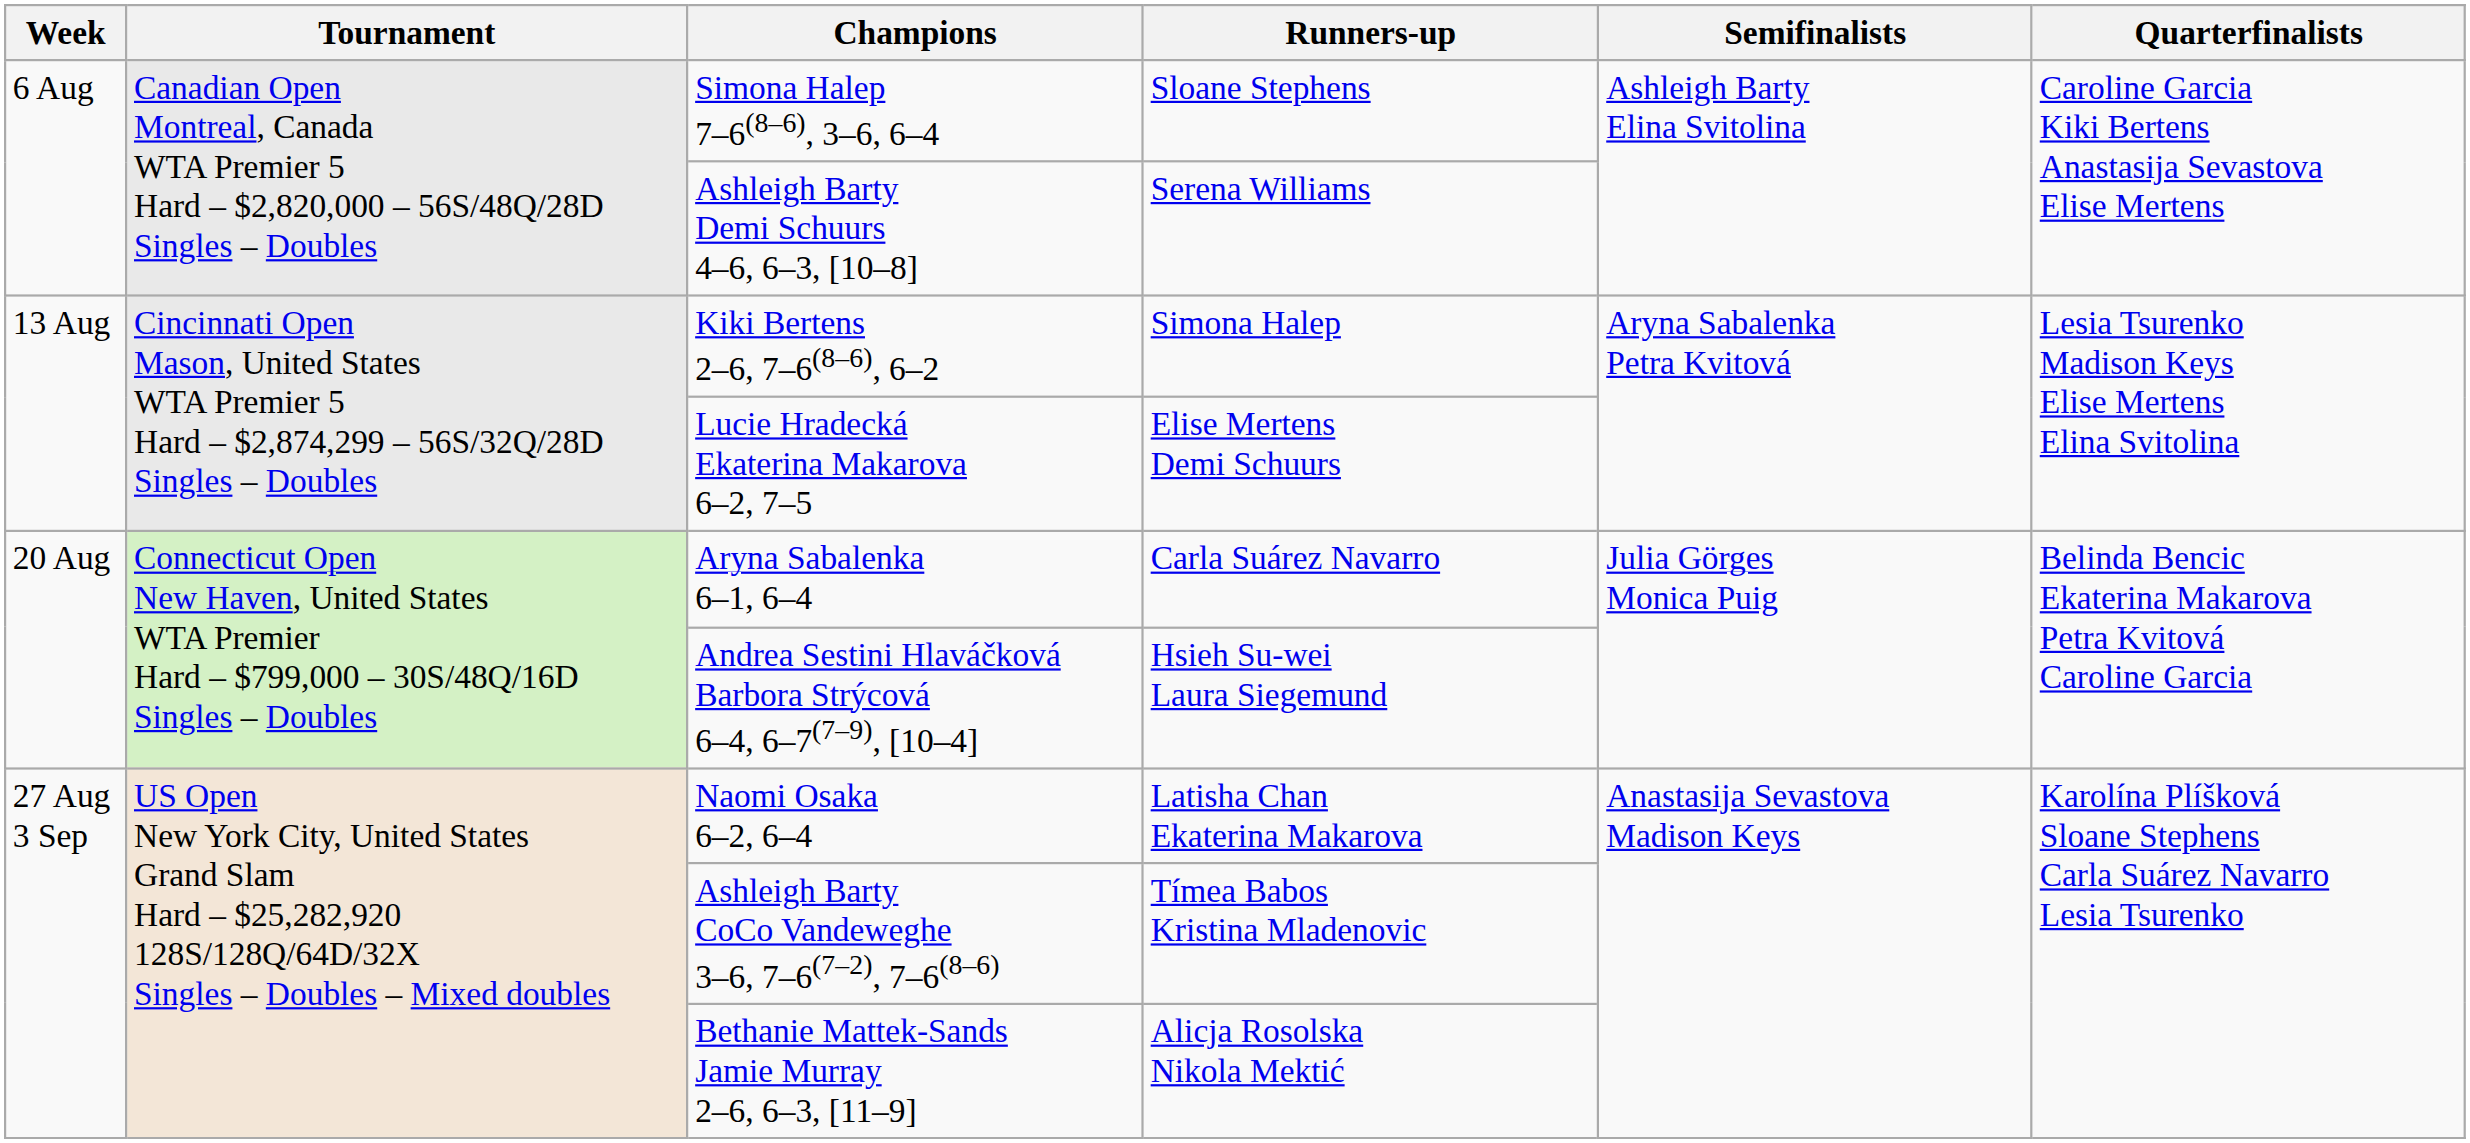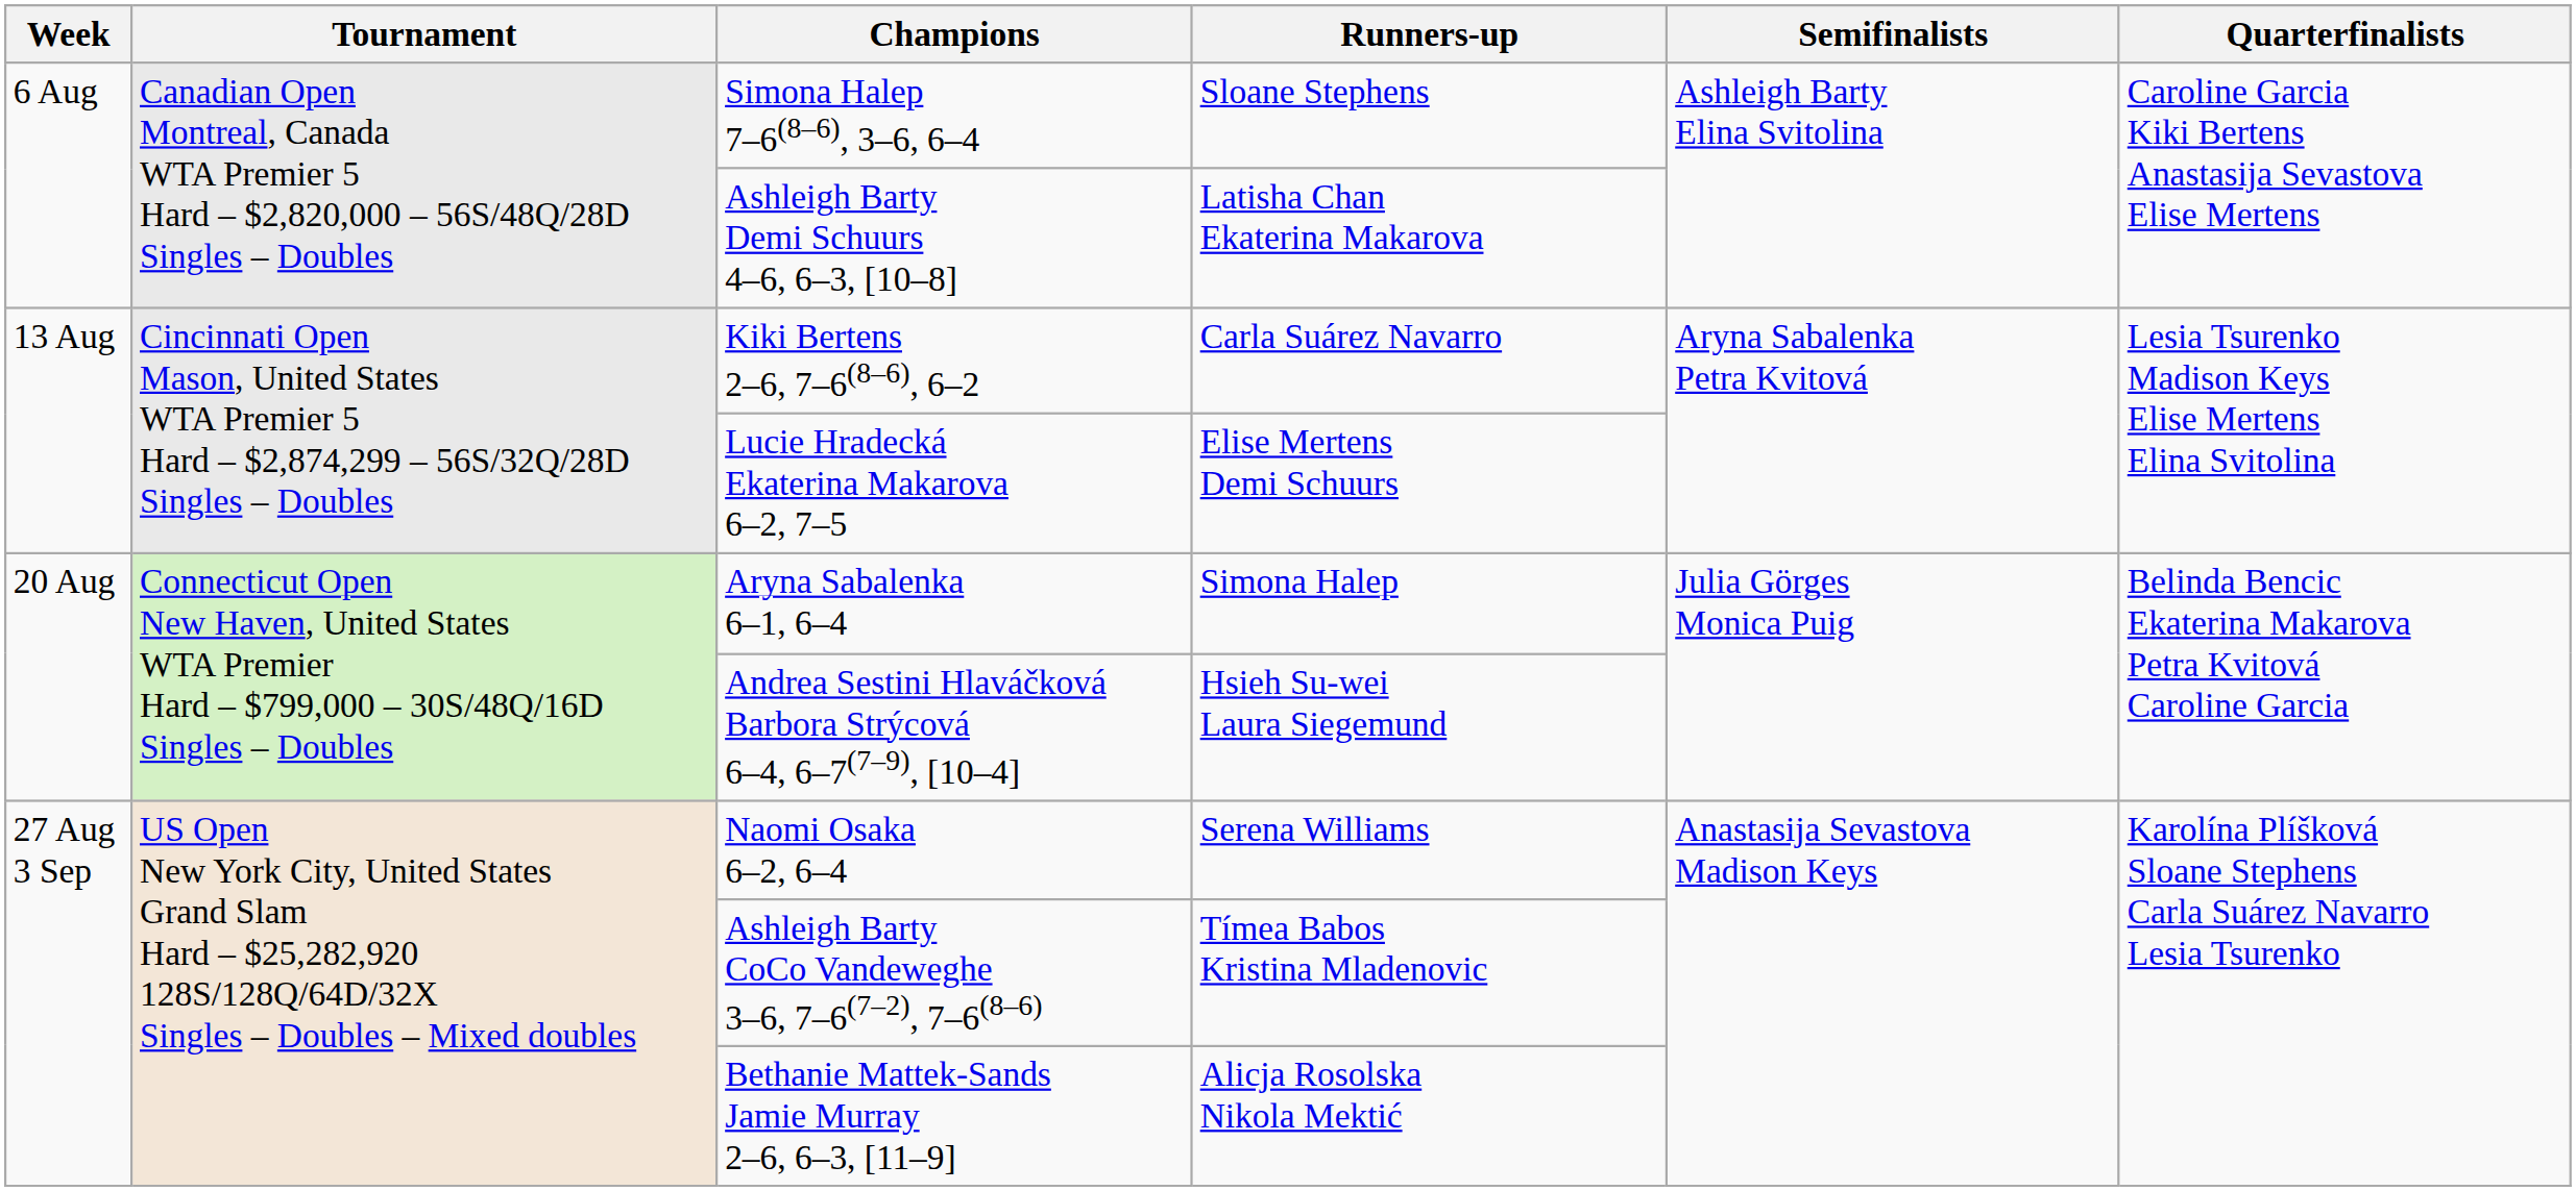 <table class=wikitable style=font-size:95%>
 <tr>
 <th style="width:48px;">Week</th>
 <th style="width:248px;">Tournament</th>
 <th style="width:200px;">Champions</th>
 <th style="width:200px;">Runners-up</th>
 <th style="width:190px;">Semifinalists</th>
 <th style="width:190px;">Quarterfinalists</th>
 </tr>
 <tr valign=top>
 <td rowspan=2>6 Aug</td>
 <td style="background:#E9E9E9;" rowspan="2"><a href='#'>Canadian Open</a><br><a href='#'>Montreal</a>, Canada<br>WTA Premier 5<br>Hard – $2,820,000 – 56S/48Q/28D<br><a href='#'>Singles</a> – <a href='#'>Doubles</a></td>
 <td> <a href='#'>Simona Halep</a> <br> 7–6<sup>(8–6)</sup>, 3–6, 6–4</td>
 <td> <a href='#'>Sloane Stephens</a></td>
 <td rowspan=2> <a href='#'>Ashleigh Barty</a> <br>  <a href='#'>Elina Svitolina</a></td>
 <td rowspan=2> <a href='#'>Caroline Garcia</a> <br> <a href='#'>Kiki Bertens</a> <br> <a href='#'>Anastasija Sevastova</a> <br>  <a href='#'>Elise Mertens</a></td>
 </tr>
 <tr valign=top>
 <td> <a href='#'>Ashleigh Barty</a> <br>  <a href='#'>Demi Schuurs</a> <br> 4–6, 6–3, [10–8]</td>
-<td> <a href='#'>Serena Williams</a></td>
+<td> <a href='#'>Latisha Chan</a> <br>  <a href='#'>Ekaterina Makarova</a></td>
 </tr>
 <tr valign=top>
 <td rowspan=2>13 Aug</td>
 <td style="background:#E9E9E9;" rowspan="2"><a href='#'>Cincinnati Open</a><br><a href='#'>Mason</a>, United States<br>WTA Premier 5<br>Hard – $2,874,299 – 56S/32Q/28D<br><a href='#'>Singles</a> – <a href='#'>Doubles</a></td>
 <td> <a href='#'>Kiki Bertens</a> <br> 2–6, 7–6<sup>(8–6)</sup>, 6–2</td>
-<td> <a href='#'>Simona Halep</a></td>
+<td> <a href='#'>Carla Suárez Navarro</a></td>
 <td rowspan=2> <a href='#'>Aryna Sabalenka</a> <br>  <a href='#'>Petra Kvitová</a></td>
 <td rowspan=2> <a href='#'>Lesia Tsurenko</a> <br> <a href='#'>Madison Keys</a> <br> <a href='#'>Elise Mertens</a> <br>  <a href='#'>Elina Svitolina</a></td>
 </tr>
 <tr valign=top>
 <td> <a href='#'>Lucie Hradecká</a> <br>  <a href='#'>Ekaterina Makarova</a> <br> 6–2, 7–5</td>
 <td> <a href='#'>Elise Mertens</a> <br>  <a href='#'>Demi Schuurs</a></td>
 </tr>
 <tr valign=top>
 <td rowspan=2>20 Aug</td>
 <td style="background:#D4F1C5;" rowspan="2"><a href='#'>Connecticut Open</a><br><a href='#'>New Haven</a>, United States<br>WTA Premier<br>Hard – $799,000 – 30S/48Q/16D<br><a href='#'>Singles</a> – <a href='#'>Doubles</a></td>
 <td> <a href='#'>Aryna Sabalenka</a> <br> 6–1, 6–4</td>
-<td> <a href='#'>Carla Suárez Navarro</a></td>
+<td> <a href='#'>Simona Halep</a></td>
 <td rowspan=2> <a href='#'>Julia Görges</a> <br>  <a href='#'>Monica Puig</a></td>
 <td rowspan=2> <a href='#'>Belinda Bencic</a> <br> <a href='#'>Ekaterina Makarova</a> <br> <a href='#'>Petra Kvitová</a> <br>  <a href='#'>Caroline Garcia</a></td>
 </tr>
 <tr valign=top>
 <td> <a href='#'>Andrea Sestini Hlaváčková</a> <br>  <a href='#'>Barbora Strýcová</a> <br> 6–4, 6–7<sup>(7–9)</sup>, [10–4]</td>
 <td> <a href='#'>Hsieh Su-wei</a> <br>  <a href='#'>Laura Siegemund</a></td>
 </tr>
 <tr valign=top>
 <td rowspan=3>27 Aug <br>3 Sep</td>
 <td style="background:#F3E6D7;" rowspan="3"><a href='#'>US Open</a><br>New York City, United States<br>Grand Slam<br>Hard – $25,282,920<br>128S/128Q/64D/32X<br><a href='#'>Singles</a> – <a href='#'>Doubles</a> – <a href='#'>Mixed doubles</a></td>
 <td> <a href='#'>Naomi Osaka</a> <br> 6–2, 6–4</td>
-<td> <a href='#'>Latisha Chan</a> <br>  <a href='#'>Ekaterina Makarova</a></td>
+<td> <a href='#'>Serena Williams</a></td>
 <td rowspan=3> <a href='#'>Anastasija Sevastova</a><br> <a href='#'>Madison Keys</a></td>
 <td rowspan=3> <a href='#'>Karolína Plíšková</a><br> <a href='#'>Sloane Stephens</a><br>  <a href='#'>Carla Suárez Navarro</a><br> <a href='#'>Lesia Tsurenko</a></td>
 </tr>
 <tr valign=top>
 <td> <a href='#'>Ashleigh Barty</a> <br>  <a href='#'>CoCo Vandeweghe</a> <br> 3–6, 7–6<sup>(7–2)</sup>, 7–6<sup>(8–6)</sup></td>
 <td> <a href='#'>Tímea Babos</a> <br>  <a href='#'>Kristina Mladenovic</a></td>
 </tr>
 <tr valign=top>
 <td> <a href='#'>Bethanie Mattek-Sands</a> <br>  <a href='#'>Jamie Murray</a> <br> 2–6, 6–3, [11–9]</td>
 <td> <a href='#'>Alicja Rosolska</a> <br>  <a href='#'>Nikola Mektić</a></td>
 </tr>
 </table>
